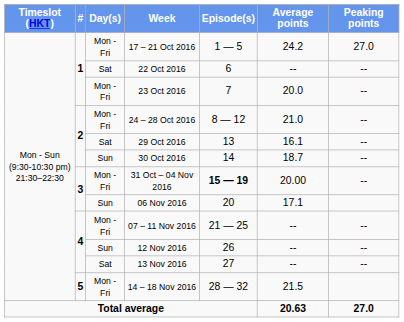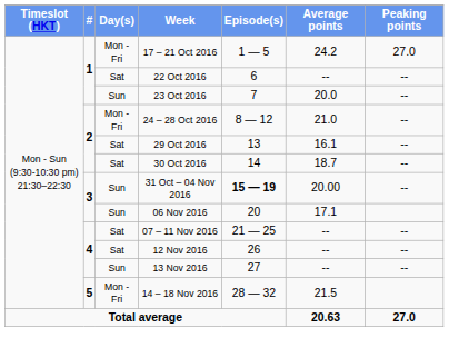 <table class="wikitable" style="text-align:center;">
 <tr style="background:cornflowerblue; color:white" align="center">
 </tr>
 <tr>
 <th style="background:cornflowerblue; color:white" align="center">Timeslot (<a href='#'>HKT</a>)</th>
 <th style="background:cornflowerblue; color:white" align="center">#</th>
 <th style="background:cornflowerblue; color:white" align="center">Day(s)</th>
 <th style="background:cornflowerblue; color:white" align="center">Week</th>
 <th style="background:cornflowerblue; color:white" align="center">Episode(s)</th>
 <th style="background:cornflowerblue; color:white" align="center">Average points</th>
 <th style="background:cornflowerblue; color:white" align="center">Peaking points</th>
 </tr>
 <tr>
 <td rowspan="12"><small>Mon - Sun<br>(9:30-10:30 pm)<br>21:30–22:30</small></td>
 <td rowspan="3"><strong>1</strong></td>
 <td><small>Mon - Fri</small></td>
 <td><small>17 – 21 Oct 2016</small></td>
 <td>1 — 5</td>
 <td>24.2</td>
 <td>27.0</td>
 </tr>
 <tr>
 <td><small>Sat</small></td>
 <td><small>22 Oct 2016</small></td>
 <td>6</td>
 <td>--</td>
 <td>--</td>
 </tr>
 <tr>
-<td><small>Mon - Fri</small></td>
+<td><small>Sun</small></td>
 <td><small>23 Oct 2016</small></td>
 <td>7</td>
 <td>20.0</td>
 <td>--</td>
 </tr>
 <tr>
 <td rowspan="3"><strong>2</strong></td>
 <td><small>Mon - Fri</small></td>
 <td><small>24 – 28 Oct 2016</small></td>
 <td>8 — 12</td>
 <td>21.0</td>
 <td>--</td>
 </tr>
 <tr>
 <td><small>Sat</small></td>
 <td><small>29 Oct 2016</small></td>
 <td>13</td>
 <td>16.1</td>
 <td>--</td>
 </tr>
 <tr>
-<td><small>Sun</small></td>
+<td><small>Sat</small></td>
 <td><small>30 Oct 2016</small></td>
 <td>14</td>
 <td>18.7</td>
 <td>--</td>
 </tr>
 <tr>
 <td rowspan="2"><strong>3</strong></td>
-<td><small>Mon - Fri</small></td>
+<td><small>Sun</small></td>
 <td><small>31 Oct – 04 Nov 2016</small></td>
 <td><strong>15 — 19</strong></td>
 <td>20.00</td>
 <td>--</td>
 </tr>
 <tr>
 <td><small>Sun</small></td>
 <td><small>06 Nov 2016</small></td>
 <td>20</td>
 <td>17.1</td>
 <td></td>
 </tr>
 <tr>
 <td rowspan="3"><strong>4</strong></td>
-<td><small>Mon - Fri</small></td>
+<td><small>Sat</small></td>
 <td><small>07 – 11 Nov 2016</small></td>
 <td>21 — 25</td>
 <td>--</td>
 <td>--</td>
 </tr>
 <tr>
-<td><small>Sun</small></td>
+<td><small>Sat</small></td>
 <td><small>12 Nov 2016</small></td>
 <td>26</td>
 <td>--</td>
 <td>--</td>
 </tr>
 <tr>
-<td><small>Sat</small></td>
+<td><small>Sun</small></td>
 <td><small>13 Nov 2016</small></td>
 <td>27</td>
 <td>--</td>
 <td>--</td>
 </tr>
 <tr>
 <td><strong>5</strong></td>
 <td><small>Mon - Fri</small></td>
 <td><small>14 – 18 Nov 2016</small></td>
 <td>28 — 32</td>
 <td>21.5</td>
 <td></td>
 </tr>
 <tr>
 <td colspan="5"><strong>Total average</strong></td>
 <td><strong>20.63 </strong></td>
 <td><strong>27.0 </strong></td>
 </tr>
 </table>
